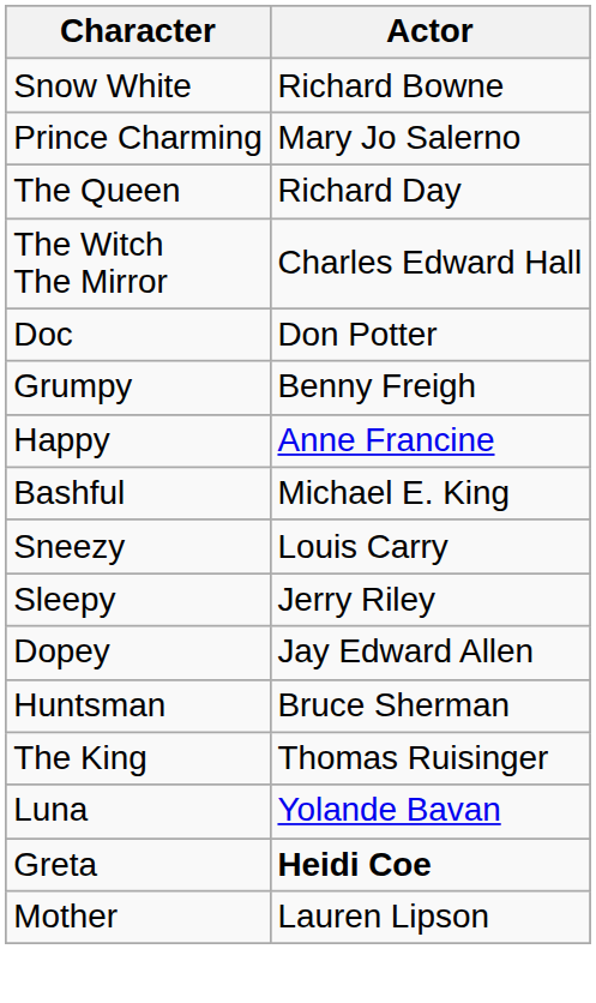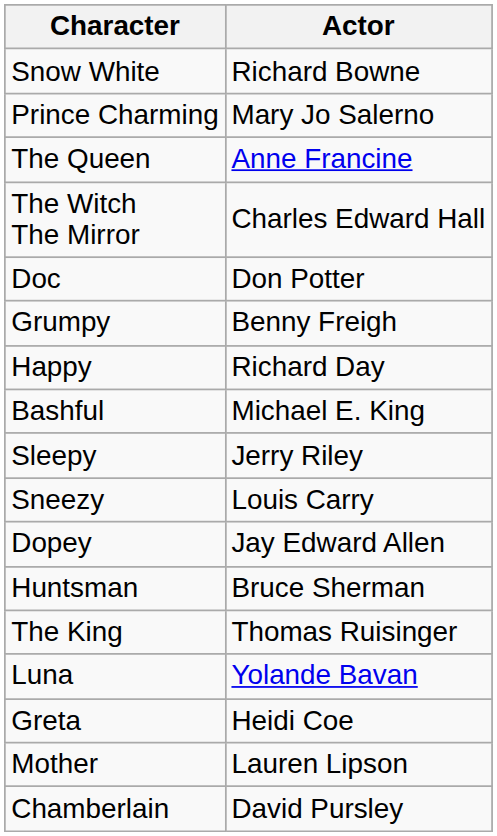 <table class="wikitable">
 <tr>
 <th>Character</th>
 <th>Actor</th>
 </tr>
 <tr>
 <td>Snow White</td>
 <td>Richard Bowne</td>
 </tr>
 <tr>
 <td>Prince Charming</td>
 <td>Mary Jo Salerno</td>
 </tr>
 <tr>
 <td>The Queen</td>
-<td>Richard Day</td>
+<td><a href='#'>Anne Francine</a></td>
 </tr>
 <tr>
 <td>The Witch<br>The Mirror</td>
 <td>Charles Edward Hall</td>
 </tr>
 <tr>
 <td>Doc</td>
 <td>Don Potter</td>
 </tr>
 <tr>
 <td>Grumpy</td>
 <td>Benny Freigh</td>
 </tr>
 <tr>
 <td>Happy</td>
-<td><a href='#'>Anne Francine</a></td>
+<td>Richard Day</td>
 </tr>
 <tr>
 <td>Bashful</td>
 <td>Michael E. King</td>
 </tr>
 <tr>
+<td>Sleepy</td>
+<td>Jerry Riley</td>
+</tr>
+<tr>
 <td>Sneezy</td>
 <td>Louis Carry</td>
-</tr>
-<tr>
-<td>Sleepy</td>
-<td>Jerry Riley</td>
 </tr>
 <tr>
 <td>Dopey</td>
 <td>Jay Edward Allen</td>
 </tr>
 <tr>
 <td>Huntsman</td>
 <td>Bruce Sherman</td>
 </tr>
 <tr>
 <td>The King</td>
 <td>Thomas Ruisinger</td>
 </tr>
 <tr>
 <td>Luna</td>
 <td><a href='#'>Yolande Bavan</a></td>
 </tr>
 <tr>
 <td>Greta</td>
-<td><strong>Heidi Coe</strong></td>
+<td>Heidi Coe</td>
 </tr>
 <tr>
 <td>Mother</td>
 <td>Lauren Lipson</td>
 </tr>
+<tr>
+<td>Chamberlain</td>
+<td>David Pursley</td>
+</tr>
 </table>
